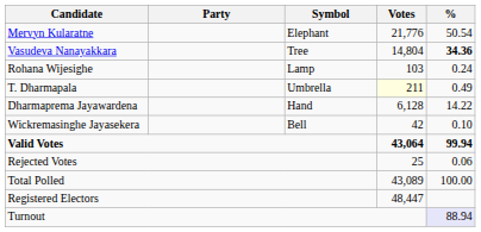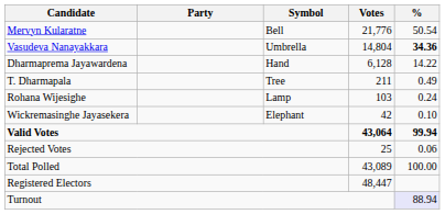 <table class="wikitable" border="1" style="text-align:right;">
 <tr>
 <th align=left width="190">Candidate</th>
 <th align=left width="180">Party</th>
 <th align=left width="120">Symbol</th>
 <th align=left width="60">Votes</th>
 <th align=left width="60">%</th>
 </tr>
 <tr>
 <td align=left><a href='#'>Mervyn Kularatne</a></td>
 <td></td>
-<td align=left>Elephant</td>
+<td align=left>Bell</td>
 <td align=right>21,776</td>
 <td align=right>50.54</td>
 </tr>
 <tr>
 <td align=left><a href='#'>Vasudeva Nanayakkara</a></td>
 <td></td>
-<td align=left>Tree</td>
+<td align=left>Umbrella</td>
 <td align=right>14,804</td>
 <td align=right><strong>34.36</strong></td>
+</tr>
+<tr>
+<td align=left>Dharmaprema Jayawardena</td>
+<td></td>
+<td align=left>Hand</td>
+<td align=right>6,128</td>
+<td align=right>14.22</td>
+</tr>
+<tr>
+<td align=left>T. Dharmapala</td>
+<td></td>
+<td align=left>Tree</td>
+<td align=right>211</td>
+<td>0.49</td>
 </tr>
 <tr>
 <td align=left>Rohana Wijesighe</td>
 <td></td>
 <td align=left>Lamp</td>
 <td align=right>103</td>
 <td align=right>0.24</td>
 </tr>
 <tr>
-<td align=left>T. Dharmapala</td>
-<td></td>
-<td align=left>Umbrella</td>
-<td align=right style="background: lightyellow;">211</td>
-<td>0.49</td>
-</tr>
-<tr>
-<td align=left>Dharmaprema Jayawardena</td>
-<td></td>
-<td align=left>Hand</td>
-<td align=right>6,128</td>
-<td align=right>14.22</td>
-</tr>
-<tr>
 <td align=left>Wickremasinghe Jayasekera</td>
 <td></td>
-<td align=left>Bell</td>
+<td align=left>Elephant</td>
 <td align=right>42</td>
 <td align=right>0.10</td>
 </tr>
 <tr>
 <td align=left colspan=3><strong>Valid Votes</strong></td>
 <td align=right><strong>43,064</strong></td>
 <td align=right><strong>99.94</strong></td>
 </tr>
 <tr>
 <td align=left colspan=3>Rejected Votes</td>
 <td align=right>25</td>
 <td align=right>0.06</td>
 </tr>
 <tr>
 <td align=left colspan=3>Total Polled</td>
 <td align=right>43,089</td>
 <td align=right>100.00</td>
 </tr>
 <tr>
 <td align=left colspan=3>Registered Electors</td>
 <td align=right>48,447</td>
 <td></td>
 </tr>
 <tr>
 <td align=left colspan=4>Turnout</td>
 <td align=right style="background: lavender;">88.94</td>
 </tr>
 </table>
